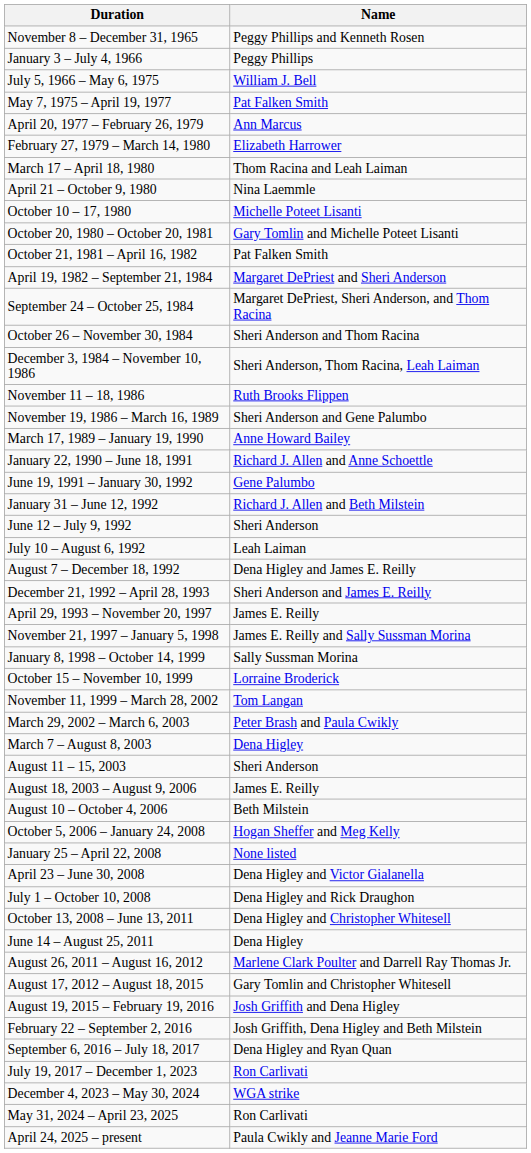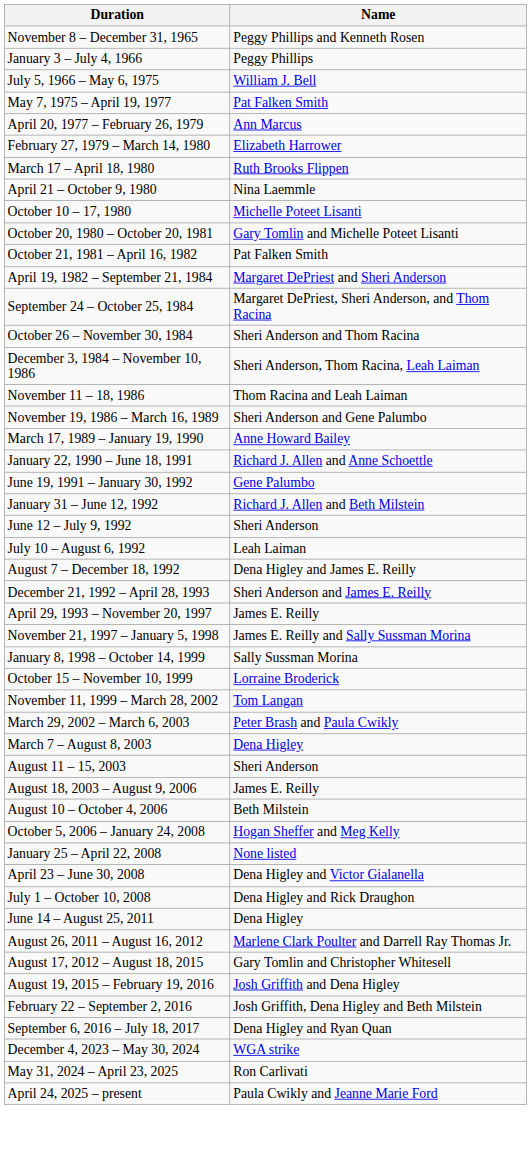 <table class="wikitable">
 <tr>
 <th>Duration</th>
 <th>Name</th>
 </tr>
 <tr>
 <td>November 8 – December 31, 1965 </td>
 <td>Peggy Phillips and Kenneth Rosen</td>
 </tr>
 <tr>
 <td>January 3 – July 4, 1966</td>
 <td>Peggy Phillips</td>
 </tr>
 <tr>
 <td>July 5, 1966 – May 6, 1975</td>
 <td><a href='#'>William J. Bell</a></td>
 </tr>
 <tr>
 <td>May 7, 1975 – April 19, 1977</td>
 <td><a href='#'>Pat Falken Smith</a></td>
 </tr>
 <tr>
 <td>April 20, 1977 – February 26, 1979</td>
 <td><a href='#'>Ann Marcus</a></td>
 </tr>
 <tr>
 <td>February 27, 1979 – March 14, 1980</td>
 <td><a href='#'>Elizabeth Harrower</a></td>
 </tr>
 <tr>
 <td>March 17 – April 18, 1980</td>
-<td>Thom Racina and Leah Laiman</td>
+<td><a href='#'>Ruth Brooks Flippen</a></td>
 </tr>
 <tr>
 <td>April 21 – October 9, 1980</td>
 <td>Nina Laemmle</td>
 </tr>
 <tr>
 <td>October 10 – 17, 1980</td>
 <td><a href='#'>Michelle Poteet Lisanti</a></td>
 </tr>
 <tr>
 <td>October 20, 1980 – October 20, 1981</td>
 <td><a href='#'>Gary Tomlin</a> and Michelle Poteet Lisanti</td>
 </tr>
 <tr>
 <td>October 21, 1981 – April 16, 1982</td>
 <td>Pat Falken Smith</td>
 </tr>
 <tr>
 <td>April 19, 1982 – September 21, 1984</td>
 <td><a href='#'>Margaret DePriest</a> and <a href='#'>Sheri Anderson</a></td>
 </tr>
 <tr>
 <td>September 24 – October 25, 1984</td>
 <td>Margaret DePriest, Sheri Anderson, and <a href='#'>Thom Racina</a></td>
 </tr>
 <tr>
 <td>October 26 – November 30, 1984</td>
 <td>Sheri Anderson and Thom Racina</td>
 </tr>
 <tr>
 <td>December 3, 1984 – November 10, 1986</td>
 <td>Sheri Anderson, Thom Racina, <a href='#'>Leah Laiman</a></td>
 </tr>
 <tr>
 <td>November 11 – 18, 1986</td>
-<td><a href='#'>Ruth Brooks Flippen</a></td>
+<td>Thom Racina and Leah Laiman</td>
 </tr>
 <tr>
 <td>November 19, 1986 – March 16, 1989</td>
 <td>Sheri Anderson and Gene Palumbo </td>
 </tr>
 <tr>
 <td>March 17, 1989 – January 19, 1990</td>
 <td><a href='#'>Anne Howard Bailey</a>  </td>
 </tr>
 <tr>
 <td>January 22, 1990 – June 18, 1991</td>
 <td><a href='#'>Richard J. Allen</a> and <a href='#'>Anne Schoettle</a> </td>
 </tr>
 <tr>
 <td>June 19, 1991 – January 30, 1992</td>
 <td><a href='#'>Gene Palumbo</a> </td>
 </tr>
 <tr>
 <td>January 31 – June 12, 1992</td>
 <td><a href='#'>Richard J. Allen</a> and <a href='#'>Beth Milstein</a> </td>
 </tr>
 <tr>
 <td>June 12 – July 9, 1992</td>
 <td>Sheri Anderson </td>
 </tr>
 <tr>
 <td>July 10 – August 6, 1992</td>
 <td>Leah Laiman  </td>
 </tr>
 <tr>
 <td>August 7 – December 18, 1992</td>
 <td>Dena Higley and James E. Reilly</td>
 </tr>
 <tr>
 <td>December 21, 1992 – April 28, 1993</td>
 <td>Sheri Anderson and <a href='#'>James E. Reilly</a> </td>
 </tr>
 <tr>
 <td>April 29, 1993 – November 20, 1997</td>
 <td>James E. Reilly </td>
 </tr>
 <tr>
 <td>November 21, 1997 – January 5, 1998</td>
 <td>James E. Reilly and <a href='#'>Sally Sussman Morina</a> </td>
 </tr>
 <tr>
 <td>January 8, 1998 – October 14, 1999</td>
 <td>Sally Sussman Morina</td>
 </tr>
 <tr>
 <td>October 15 – November 10, 1999</td>
 <td><a href='#'>Lorraine Broderick</a></td>
 </tr>
 <tr>
 <td>November 11, 1999 – March 28, 2002</td>
 <td><a href='#'>Tom Langan</a></td>
 </tr>
 <tr>
 <td>March 29, 2002 – March 6, 2003</td>
 <td><a href='#'>Peter Brash</a> and <a href='#'>Paula Cwikly</a></td>
 </tr>
 <tr>
 <td>March 7 – August 8, 2003</td>
 <td><a href='#'>Dena Higley</a></td>
 </tr>
 <tr>
 <td>August 11 – 15, 2003</td>
 <td>Sheri Anderson </td>
 </tr>
 <tr>
 <td>August 18, 2003 – August 9, 2006</td>
 <td>James E. Reilly</td>
 </tr>
 <tr>
 <td>August 10 – October 4, 2006</td>
 <td>Beth Milstein</td>
 </tr>
 <tr>
 <td>October 5, 2006 – January 24, 2008</td>
 <td><a href='#'>Hogan Sheffer</a> and <a href='#'>Meg Kelly</a></td>
 </tr>
 <tr>
 <td>January 25 – April 22, 2008</td>
 <td><a href='#'>None listed</a></td>
 </tr>
 <tr>
 <td>April 23 – June 30, 2008</td>
 <td>Dena Higley and <a href='#'>Victor Gialanella</a></td>
 </tr>
 <tr>
 <td>July 1 – October 10, 2008</td>
 <td>Dena Higley and Rick Draughon</td>
 </tr>
 <tr>
-<td>October 13, 2008 – June 13, 2011</td>
-<td>Dena Higley and <a href='#'>Christopher Whitesell</a></td>
-</tr>
-<tr>
 <td>June 14 – August 25, 2011</td>
 <td>Dena Higley</td>
 </tr>
 <tr>
 <td>August 26, 2011 – August 16, 2012</td>
 <td><a href='#'>Marlene Clark Poulter</a> and Darrell Ray Thomas Jr.</td>
 </tr>
 <tr>
 <td>August 17, 2012 – August 18, 2015</td>
 <td>Gary Tomlin and Christopher Whitesell</td>
 </tr>
 <tr>
 <td>August 19, 2015 – February 19, 2016</td>
 <td><a href='#'>Josh Griffith</a> and Dena Higley</td>
 </tr>
 <tr>
 <td>February 22 – September 2, 2016</td>
 <td>Josh Griffith, Dena Higley and Beth Milstein</td>
 </tr>
 <tr>
 <td>September 6, 2016 – July 18, 2017</td>
 <td>Dena Higley and Ryan Quan</td>
 </tr>
 <tr>
-<td>July 19, 2017 – December 1, 2023</td>
-<td><a href='#'>Ron Carlivati</a></td>
-</tr>
-<tr>
 <td>December 4, 2023 – May 30, 2024</td>
 <td><a href='#'>WGA strike</a></td>
 </tr>
 <tr>
 <td>May 31, 2024 – April 23, 2025</td>
 <td>Ron Carlivati</td>
 </tr>
 <tr>
 <td>April 24, 2025 – present</td>
 <td>Paula Cwikly and <a href='#'>Jeanne Marie Ford</a></td>
 </tr>
 </table>
